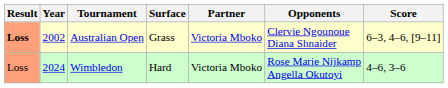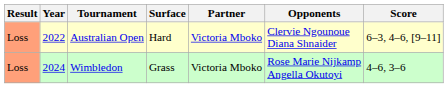 <table class="sortable wikitable">
 <tr>
 <th>Result</th>
 <th>Year</th>
 <th>Tournament</th>
 <th>Surface</th>
 <th>Partner</th>
 <th>Opponents</th>
 <th class="unsortable">Score</th>
 </tr>
 <tr style="background:#ffc;">
-<td bgcolor=FFA07A><strong>Loss</strong></td>
-<td><a href='#'>2002</a></td>
+<td bgcolor=FFA07A>Loss</td>
+<td><a href='#'>2022</a></td>
 <td><a href='#'>Australian Open</a></td>
-<td>Grass</td>
+<td>Hard</td>
 <td> <a href='#'>Victoria Mboko</a></td>
 <td> <a href='#'>Clervie Ngounoue</a><br> <a href='#'>Diana Shnaider</a></td>
 <td>6–3, 4–6, [9–11]</td>
 </tr>
 <tr style="background:#CCFFCC;">
 <td bgcolor=FFA07A>Loss</td>
 <td><a href='#'>2024</a></td>
 <td><a href='#'>Wimbledon</a></td>
-<td>Hard</td>
+<td>Grass</td>
 <td> Victoria Mboko</td>
 <td> <a href='#'>Rose Marie Nijkamp</a><br> <a href='#'>Angella Okutoyi</a></td>
 <td>4–6, 3–6</td>
 </tr>
 </table>
